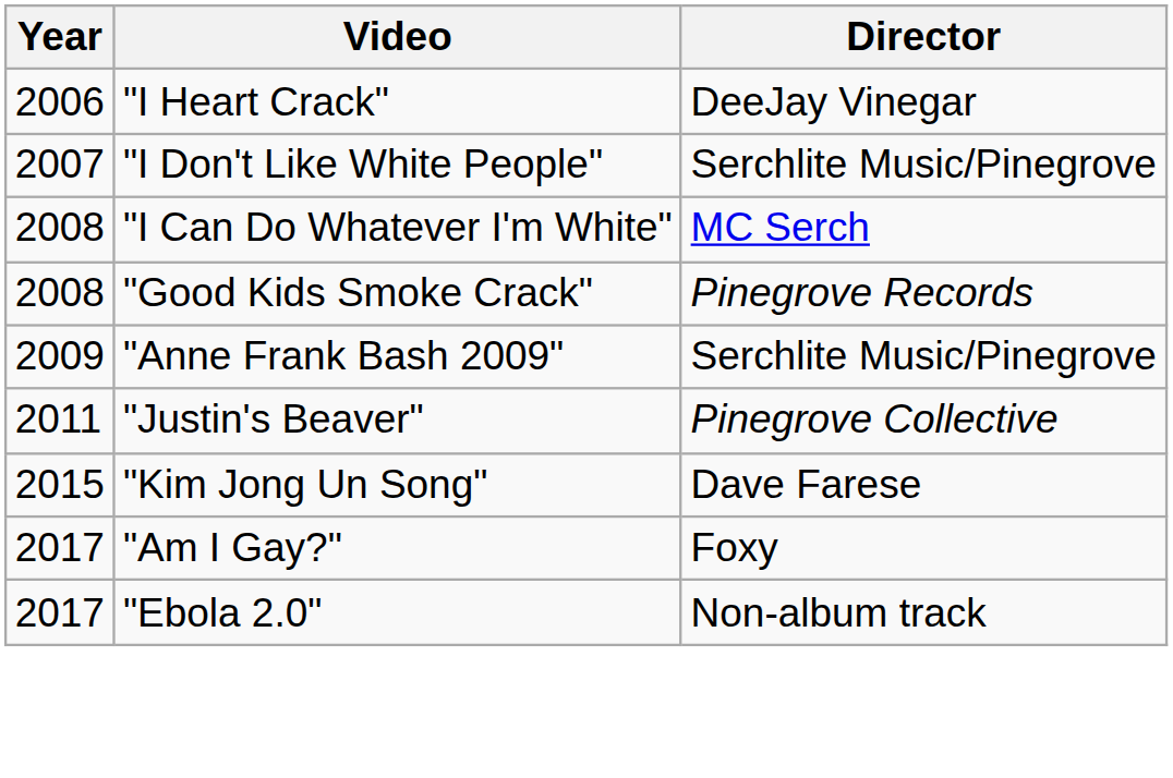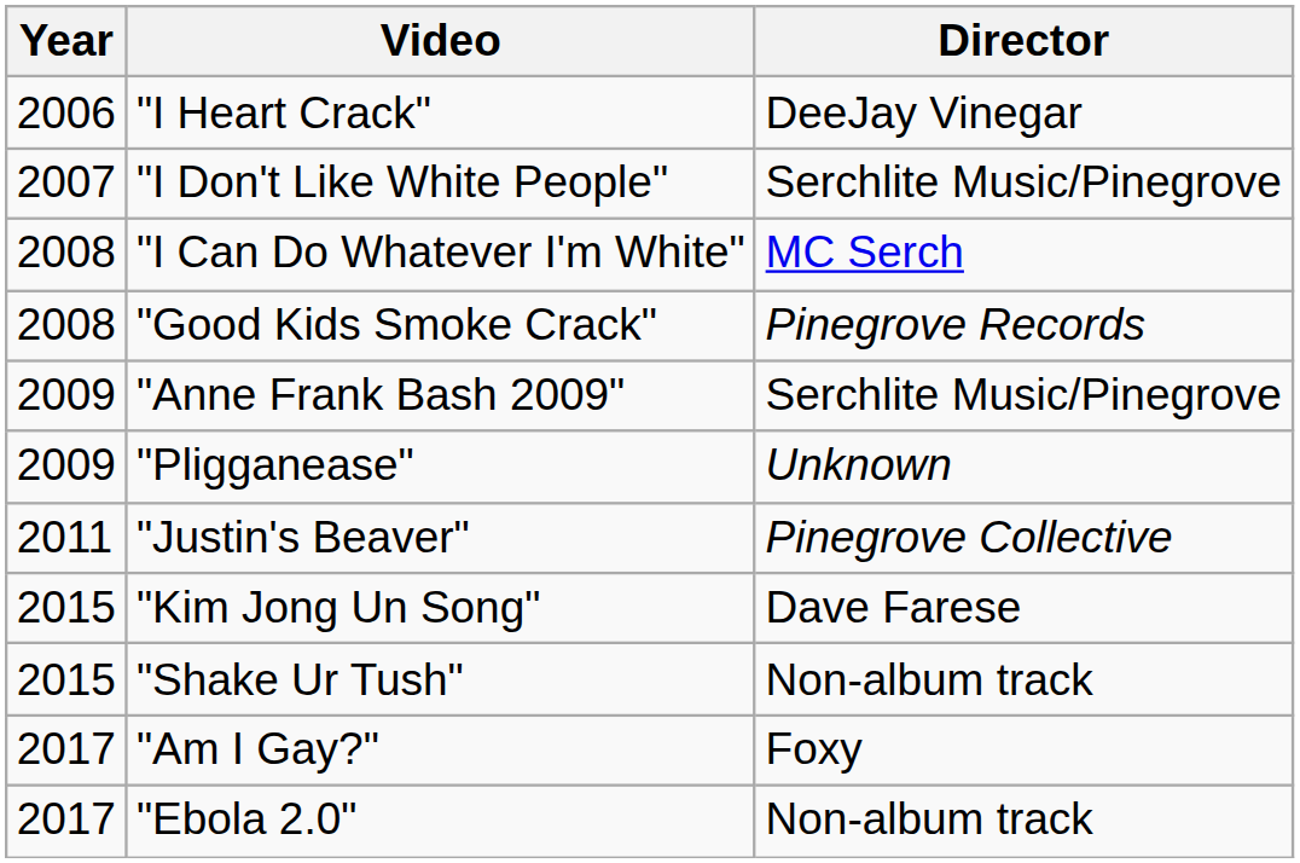 <table class="wikitable sortable">
 <tr>
 <th>Year</th>
 <th>Video</th>
 <th>Director</th>
 </tr>
 <tr>
 <td>2006</td>
 <td>"I Heart Crack"</td>
 <td>DeeJay Vinegar</td>
 </tr>
 <tr>
 <td>2007</td>
 <td>"I Don't Like White People"</td>
 <td>Serchlite Music/Pinegrove</td>
 </tr>
 <tr>
 <td>2008</td>
 <td>"I Can Do Whatever I'm White"</td>
 <td><a href='#'>MC Serch</a></td>
 </tr>
 <tr>
 <td>2008</td>
 <td>"Good Kids Smoke Crack"</td>
 <td><em>Pinegrove Records</em></td>
 </tr>
 <tr>
 <td>2009</td>
 <td>"Anne Frank Bash 2009"</td>
 <td>Serchlite Music/Pinegrove</td>
 </tr>
 <tr>
+<td>2009</td>
+<td>"Pligganease"</td>
+<td><em>Unknown</em></td>
+</tr>
+<tr>
 <td>2011</td>
 <td>"Justin's Beaver"</td>
 <td><em>Pinegrove Collective</em></td>
 </tr>
 <tr>
 <td>2015</td>
 <td>"Kim Jong Un Song"</td>
 <td>Dave Farese</td>
+</tr>
+<tr>
+<td>2015</td>
+<td>"Shake Ur Tush"</td>
+<td>Non-album track</td>
 </tr>
 <tr>
 <td>2017</td>
 <td>"Am I Gay?"</td>
 <td>Foxy</td>
 </tr>
 <tr>
 <td>2017</td>
 <td>"Ebola 2.0"</td>
 <td>Non-album track</td>
 </tr>
 </table>
